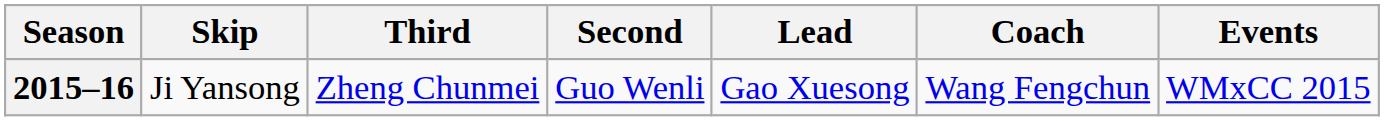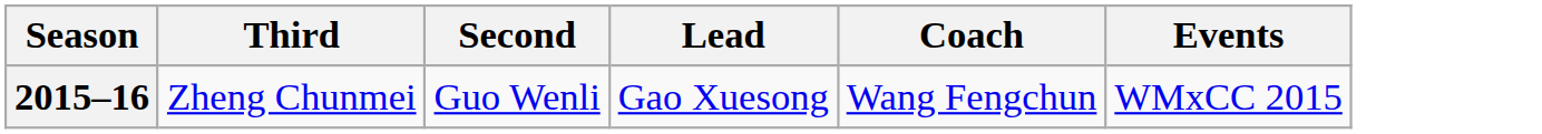 <table class="wikitable">
 <tr>
 <th scope="col">Season</th>
-<th scope="col">Skip</th>
 <th scope="col">Third</th>
 <th scope="col">Second</th>
 <th scope="col">Lead</th>
 <th scope="col">Coach</th>
 <th scope="col">Events</th>
 </tr>
 <tr>
 <th scope="row">2015–16</th>
-<td>Ji Yansong</td>
 <td><a href='#'>Zheng Chunmei</a></td>
 <td><a href='#'>Guo Wenli</a></td>
 <td><a href='#'>Gao Xuesong</a></td>
 <td><a href='#'>Wang Fengchun</a></td>
 <td><a href='#'>WMxCC 2015</a> </td>
 </tr>
 </table>
